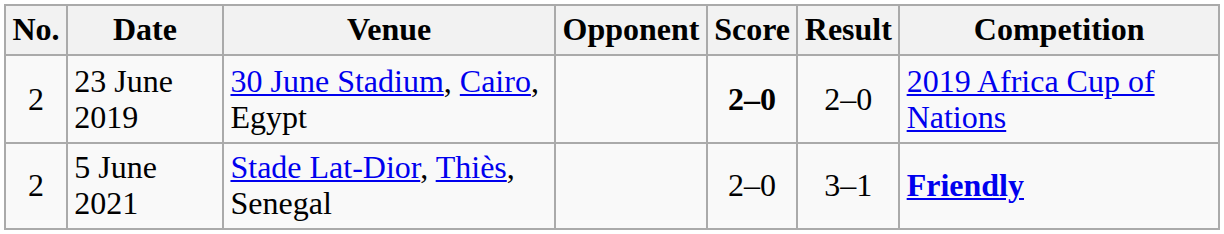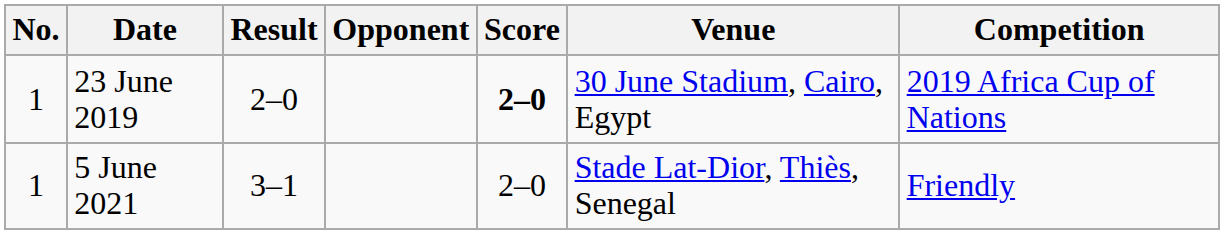 <table class="wikitable sortable">
 <tr>
 <th scope="col">No.</th>
 <th scope="col">Date</th>
-<th scope="col">Venue</th>
+<th scope="col">Result</th>
 <th scope="col">Opponent</th>
 <th scope="col">Score</th>
-<th scope="col">Result</th>
+<th scope="col">Venue</th>
 <th scope="col">Competition</th>
 </tr>
 <tr>
-<td align="center">2</td>
+<td align="center">1</td>
 <td>23 June 2019</td>
-<td><a href='#'>30 June Stadium</a>, <a href='#'>Cairo</a>, Egypt</td>
+<td align="center">2–0</td>
 <td></td>
 <td align="center"><strong>2–0</strong></td>
-<td align="center">2–0</td>
+<td><a href='#'>30 June Stadium</a>, <a href='#'>Cairo</a>, Egypt</td>
 <td><a href='#'>2019 Africa Cup of Nations</a></td>
 </tr>
 <tr>
-<td align="center">2</td>
+<td align="center">1</td>
 <td>5 June 2021</td>
-<td><a href='#'>Stade Lat-Dior</a>, <a href='#'>Thiès</a>, Senegal</td>
+<td align="center">3–1</td>
 <td></td>
 <td align="center">2–0</td>
-<td align="center">3–1</td>
-<td><strong><a href='#'>Friendly</a></strong></td>
+<td><a href='#'>Stade Lat-Dior</a>, <a href='#'>Thiès</a>, Senegal</td>
+<td><a href='#'>Friendly</a></td>
 </tr>
 </table>
